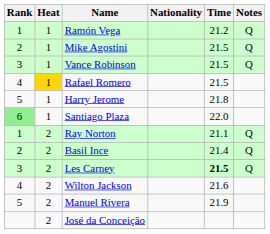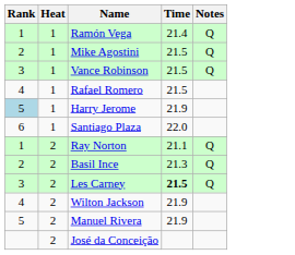 <table class="wikitable sortable" style="text-align:center">
 <tr>
 <th>Rank</th>
 <th>Heat</th>
 <th>Name</th>
-<th>Nationality</th>
 <th>Time</th>
 <th>Notes</th>
 </tr>
 <tr bgcolor=ccffcc>
 <td>1</td>
 <td>1</td>
 <td align=left><a href='#'>Ramón Vega</a></td>
-<td align=left></td>
-<td>21.2</td>
+<td>21.4</td>
 <td>Q</td>
 </tr>
 <tr bgcolor=ccffcc>
 <td>2</td>
 <td>1</td>
 <td align=left><a href='#'>Mike Agostini</a></td>
-<td align=left></td>
 <td>21.5</td>
 <td>Q</td>
 </tr>
 <tr bgcolor=ccffcc>
 <td>3</td>
 <td>1</td>
 <td align=left><a href='#'>Vance Robinson</a></td>
-<td align=left></td>
 <td>21.5</td>
 <td>Q</td>
 </tr>
 <tr>
 <td>4</td>
-<td style="background: gold;">1</td>
+<td>1</td>
 <td align=left><a href='#'>Rafael Romero</a></td>
-<td align=left></td>
 <td>21.5</td>
 <td></td>
 </tr>
 <tr>
-<td>5</td>
+<td style="background: lightblue;">5</td>
 <td>1</td>
 <td align=left><a href='#'>Harry Jerome</a></td>
-<td align=left></td>
-<td>21.8</td>
+<td>21.9</td>
 <td></td>
 </tr>
 <tr>
-<td style="background: lightgreen;">6</td>
+<td>6</td>
 <td>1</td>
 <td align=left><a href='#'>Santiago Plaza</a></td>
-<td align=left></td>
 <td>22.0</td>
 <td></td>
 </tr>
 <tr bgcolor=ccffcc>
 <td>1</td>
 <td>2</td>
 <td align=left><a href='#'>Ray Norton</a></td>
-<td align=left></td>
 <td>21.1</td>
 <td>Q</td>
 </tr>
 <tr bgcolor=ccffcc>
 <td>2</td>
 <td>2</td>
 <td align=left><a href='#'>Basil Ince</a></td>
-<td align=left></td>
-<td>21.4</td>
+<td>21.3</td>
 <td>Q</td>
 </tr>
 <tr bgcolor=ccffcc>
 <td>3</td>
 <td>2</td>
 <td align=left><a href='#'>Les Carney</a></td>
-<td align=left></td>
 <td><strong>21.5</strong></td>
 <td>Q</td>
 </tr>
 <tr>
 <td>4</td>
 <td>2</td>
 <td align=left><a href='#'>Wilton Jackson</a></td>
-<td align=left></td>
-<td>21.6</td>
+<td>21.9</td>
 <td></td>
 </tr>
 <tr>
 <td>5</td>
 <td>2</td>
 <td align=left><a href='#'>Manuel Rivera</a></td>
-<td align=left></td>
 <td>21.9</td>
 <td></td>
 </tr>
 <tr>
 <td></td>
 <td>2</td>
 <td align=left><a href='#'>José da Conceição</a></td>
-<td align=left></td>
 <td></td>
 <td></td>
 </tr>
 </table>
